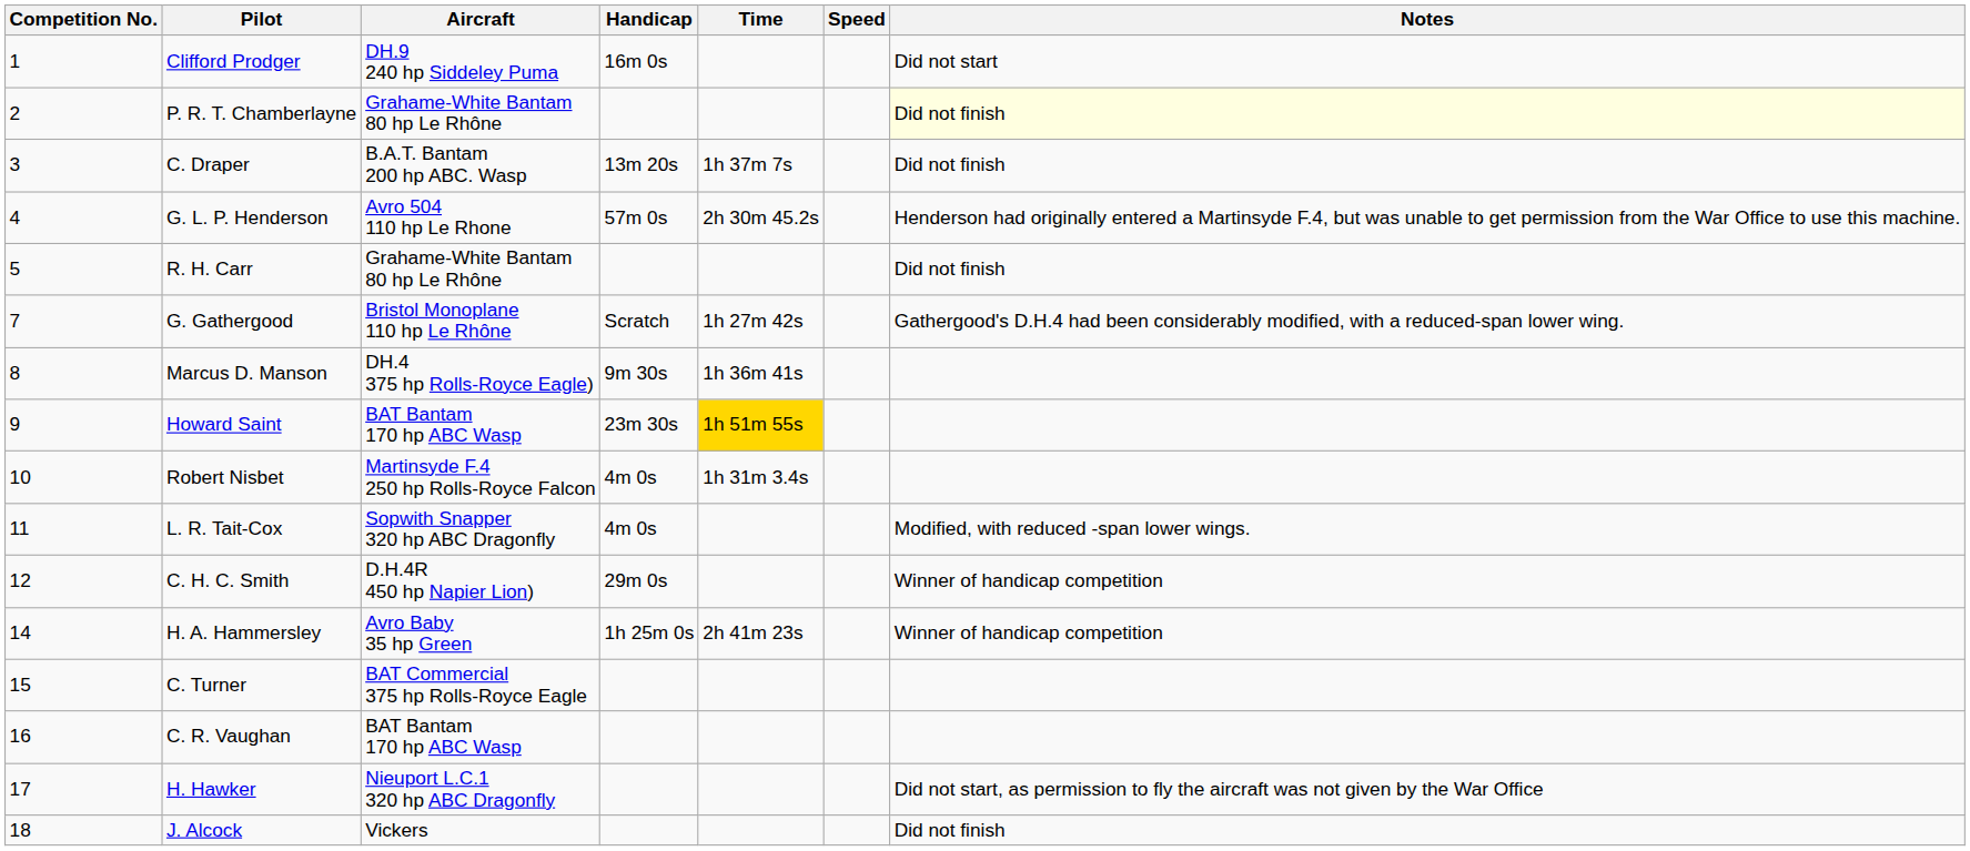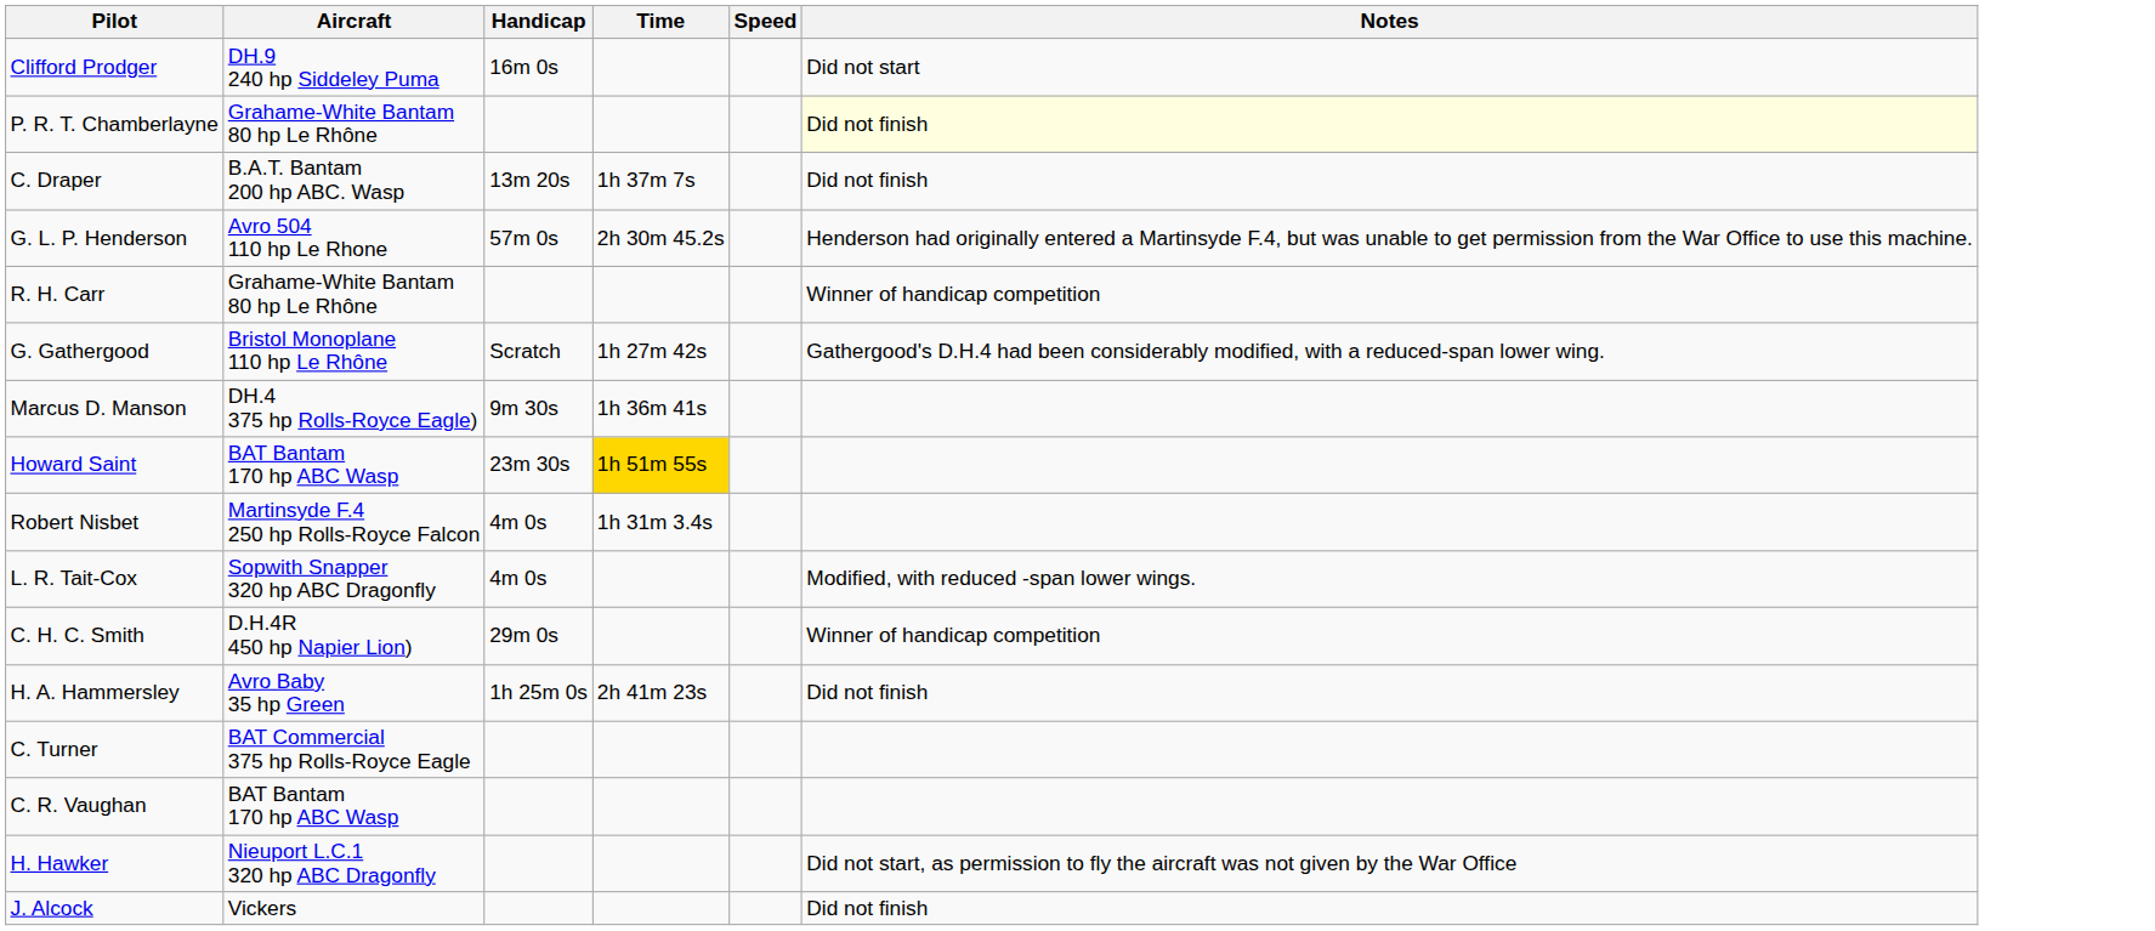 <table class="wikitable">
 <tr>
-<th>Competition No.</th>
 <th>Pilot</th>
 <th>Aircraft</th>
 <th>Handicap</th>
 <th>Time</th>
 <th>Speed</th>
 <th>Notes</th>
 </tr>
 <tr>
-<td>1</td>
 <td><a href='#'>Clifford Prodger</a></td>
 <td><a href='#'>DH.9</a><br>240 hp <a href='#'>Siddeley Puma</a></td>
 <td>16m 0s</td>
 <td></td>
 <td></td>
 <td>Did not start</td>
 </tr>
 <tr>
-<td>2</td>
 <td>P. R. T. Chamberlayne</td>
 <td><a href='#'>Grahame-White Bantam</a><br>80 hp Le Rhône</td>
 <td></td>
 <td></td>
 <td></td>
 <td style="background: lightyellow;">Did not finish</td>
 </tr>
 <tr>
-<td>3</td>
 <td>C. Draper</td>
 <td>B.A.T. Bantam<br>200 hp ABC. Wasp</td>
 <td>13m 20s</td>
 <td>1h 37m 7s</td>
 <td></td>
 <td>Did not finish</td>
 </tr>
 <tr>
-<td>4</td>
 <td>G. L. P. Henderson</td>
 <td><a href='#'>Avro 504</a><br>110 hp Le Rhone</td>
 <td>57m 0s</td>
 <td>2h 30m 45.2s</td>
 <td></td>
 <td>Henderson had originally entered a Martinsyde F.4, but was unable to get permission from the War Office to use this machine.</td>
 </tr>
 <tr>
-<td>5</td>
 <td>R. H. Carr</td>
 <td>Grahame-White Bantam<br>80 hp Le Rhône</td>
 <td></td>
 <td></td>
 <td></td>
-<td>Did not finish</td>
+<td>Winner of handicap competition</td>
 </tr>
 <tr>
-<td>7</td>
 <td>G. Gathergood</td>
 <td><a href='#'>Bristol Monoplane</a><br>110 hp <a href='#'>Le Rhône</a></td>
 <td>Scratch</td>
 <td>1h 27m 42s</td>
 <td></td>
 <td>Gathergood's D.H.4 had been considerably modified, with a reduced-span lower wing.</td>
 </tr>
 <tr>
-<td>8</td>
 <td>Marcus D. Manson</td>
 <td>DH.4<br> 375 hp <a href='#'>Rolls-Royce Eagle</a>)</td>
 <td>9m 30s</td>
 <td>1h 36m 41s</td>
 <td></td>
 <td></td>
 </tr>
 <tr>
-<td>9</td>
 <td><a href='#'>Howard Saint</a></td>
 <td><a href='#'>BAT Bantam</a><br>170 hp <a href='#'>ABC Wasp</a></td>
 <td>23m 30s</td>
 <td style="background: gold;">1h 51m 55s</td>
 <td></td>
 <td></td>
 </tr>
 <tr>
-<td>10</td>
 <td>Robert Nisbet</td>
 <td><a href='#'>Martinsyde F.4</a><br>250 hp Rolls-Royce Falcon</td>
 <td>4m 0s</td>
 <td>1h 31m 3.4s</td>
 <td></td>
 <td></td>
 </tr>
 <tr>
-<td>11</td>
 <td>L. R. Tait-Cox</td>
 <td><a href='#'>Sopwith Snapper</a><br>320 hp ABC Dragonfly</td>
 <td>4m 0s</td>
 <td></td>
 <td></td>
 <td>Modified, with reduced -span lower wings.</td>
 </tr>
 <tr>
-<td>12</td>
 <td>C. H. C. Smith</td>
 <td>D.H.4R<br> 450 hp <a href='#'>Napier Lion</a>)</td>
 <td>29m 0s</td>
 <td></td>
 <td></td>
 <td>Winner of handicap competition</td>
 </tr>
 <tr>
-<td>14</td>
 <td>H. A. Hammersley</td>
 <td><a href='#'>Avro Baby</a><br>35 hp <a href='#'>Green</a></td>
 <td>1h 25m 0s</td>
 <td>2h 41m 23s</td>
 <td></td>
-<td>Winner of handicap competition</td>
+<td>Did not finish</td>
 </tr>
 <tr>
-<td>15</td>
 <td>C. Turner</td>
 <td><a href='#'>BAT Commercial</a><br>375 hp Rolls-Royce Eagle</td>
 <td></td>
 <td></td>
 <td></td>
 <td></td>
 </tr>
 <tr>
-<td>16</td>
 <td>C. R. Vaughan</td>
 <td>BAT Bantam<br>170 hp <a href='#'>ABC Wasp</a></td>
 <td></td>
 <td></td>
 <td></td>
 <td></td>
 </tr>
 <tr>
-<td>17</td>
 <td><a href='#'>H. Hawker</a></td>
 <td><a href='#'>Nieuport L.C.1</a><br>320 hp <a href='#'>ABC Dragonfly</a></td>
 <td></td>
 <td></td>
 <td></td>
 <td>Did not start, as permission to fly the aircraft was not given by the War Office</td>
 </tr>
 <tr>
-<td>18</td>
 <td><a href='#'>J. Alcock</a></td>
 <td>Vickers</td>
 <td></td>
 <td></td>
 <td></td>
 <td>Did not finish</td>
 </tr>
 </table>
